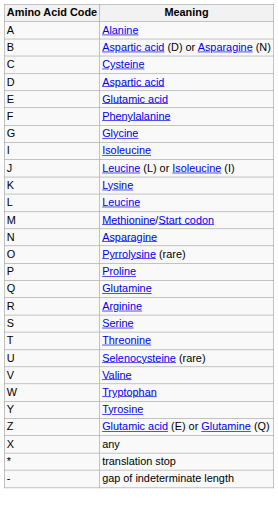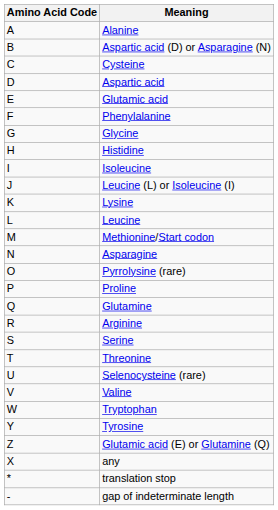 <table class="wikitable sortable" style="border:solid 1px black;">
 <tr>
 <th>Amino Acid Code</th>
 <th>Meaning</th>
 </tr>
 <tr>
 <td>A</td>
 <td><a href='#'>Alanine</a></td>
 </tr>
 <tr>
 <td>B</td>
 <td><a href='#'>Aspartic acid</a> (D) or <a href='#'>Asparagine</a> (N)</td>
 </tr>
 <tr>
 <td>C</td>
 <td><a href='#'>Cysteine</a></td>
 </tr>
 <tr>
 <td>D</td>
 <td><a href='#'>Aspartic acid</a></td>
 </tr>
 <tr>
 <td>E</td>
 <td><a href='#'>Glutamic acid</a></td>
 </tr>
 <tr>
 <td>F</td>
 <td><a href='#'>Phenylalanine</a></td>
 </tr>
 <tr>
 <td>G</td>
 <td><a href='#'>Glycine</a></td>
+</tr>
+<tr>
+<td>H</td>
+<td><a href='#'>Histidine</a></td>
 </tr>
 <tr>
 <td>I</td>
 <td><a href='#'>Isoleucine</a></td>
 </tr>
 <tr>
 <td>J</td>
 <td><a href='#'>Leucine</a> (L) or <a href='#'>Isoleucine</a> (I)</td>
 </tr>
 <tr>
 <td>K</td>
 <td><a href='#'>Lysine</a></td>
 </tr>
 <tr>
 <td>L</td>
 <td><a href='#'>Leucine</a></td>
 </tr>
 <tr>
 <td>M</td>
 <td><a href='#'>Methionine</a>/<a href='#'>Start codon</a></td>
 </tr>
 <tr>
 <td>N</td>
 <td><a href='#'>Asparagine</a></td>
 </tr>
 <tr>
 <td>O</td>
 <td><a href='#'>Pyrrolysine</a> (rare)</td>
 </tr>
 <tr>
 <td>P</td>
 <td><a href='#'>Proline</a></td>
 </tr>
 <tr>
 <td>Q</td>
 <td><a href='#'>Glutamine</a></td>
 </tr>
 <tr>
 <td>R</td>
 <td><a href='#'>Arginine</a></td>
 </tr>
 <tr>
 <td>S</td>
 <td><a href='#'>Serine</a></td>
 </tr>
 <tr>
 <td>T</td>
 <td><a href='#'>Threonine</a></td>
 </tr>
 <tr>
 <td>U</td>
 <td><a href='#'>Selenocysteine</a> (rare)</td>
 </tr>
 <tr>
 <td>V</td>
 <td><a href='#'>Valine</a></td>
 </tr>
 <tr>
 <td>W</td>
 <td><a href='#'>Tryptophan</a></td>
 </tr>
 <tr>
 <td>Y</td>
 <td><a href='#'>Tyrosine</a></td>
 </tr>
 <tr>
 <td>Z</td>
 <td><a href='#'>Glutamic acid</a> (E) or <a href='#'>Glutamine</a> (Q)</td>
 </tr>
 <tr>
 <td>X</td>
 <td>any</td>
 </tr>
 <tr>
 <td>*</td>
 <td>translation stop</td>
 </tr>
 <tr>
 <td>-</td>
 <td>gap of indeterminate length</td>
 </tr>
 </table>
